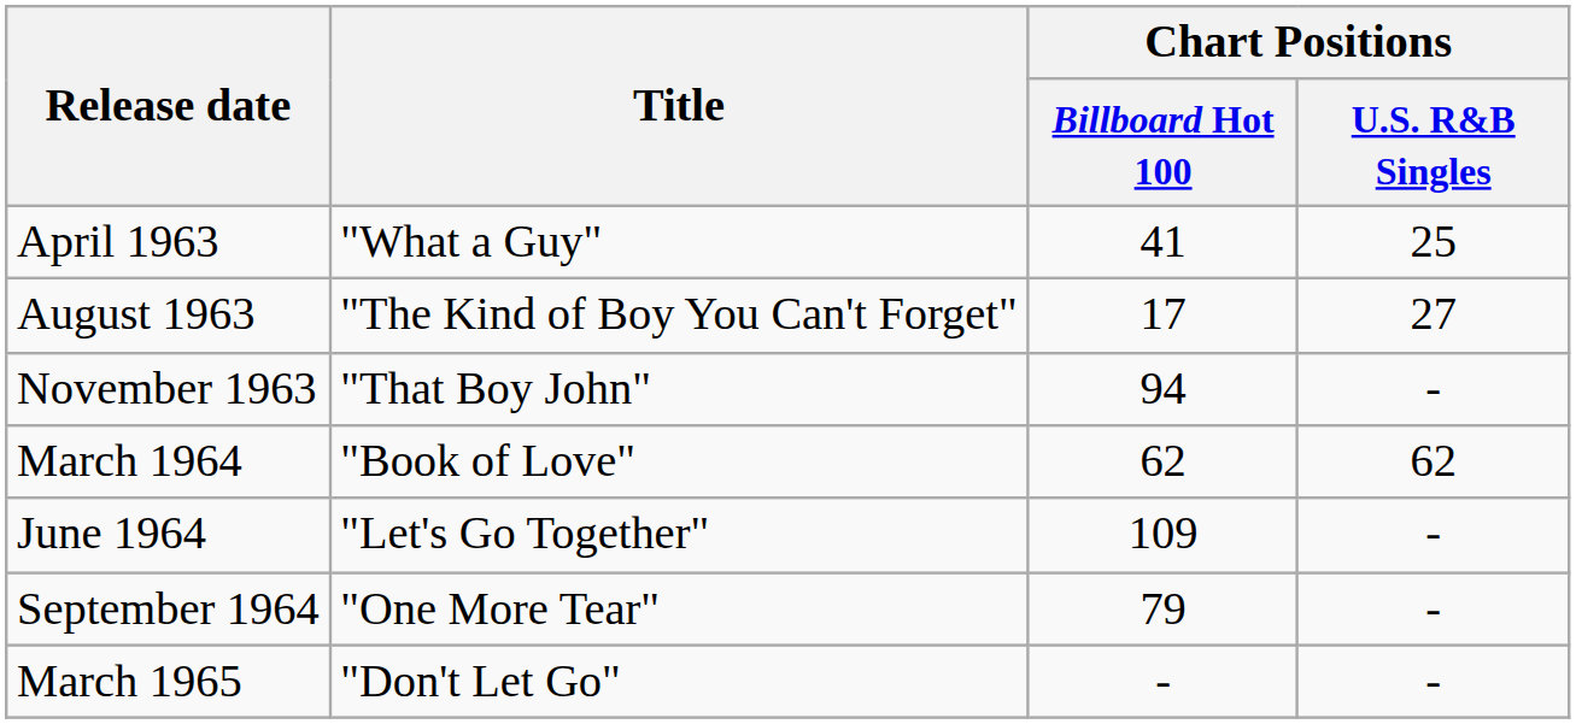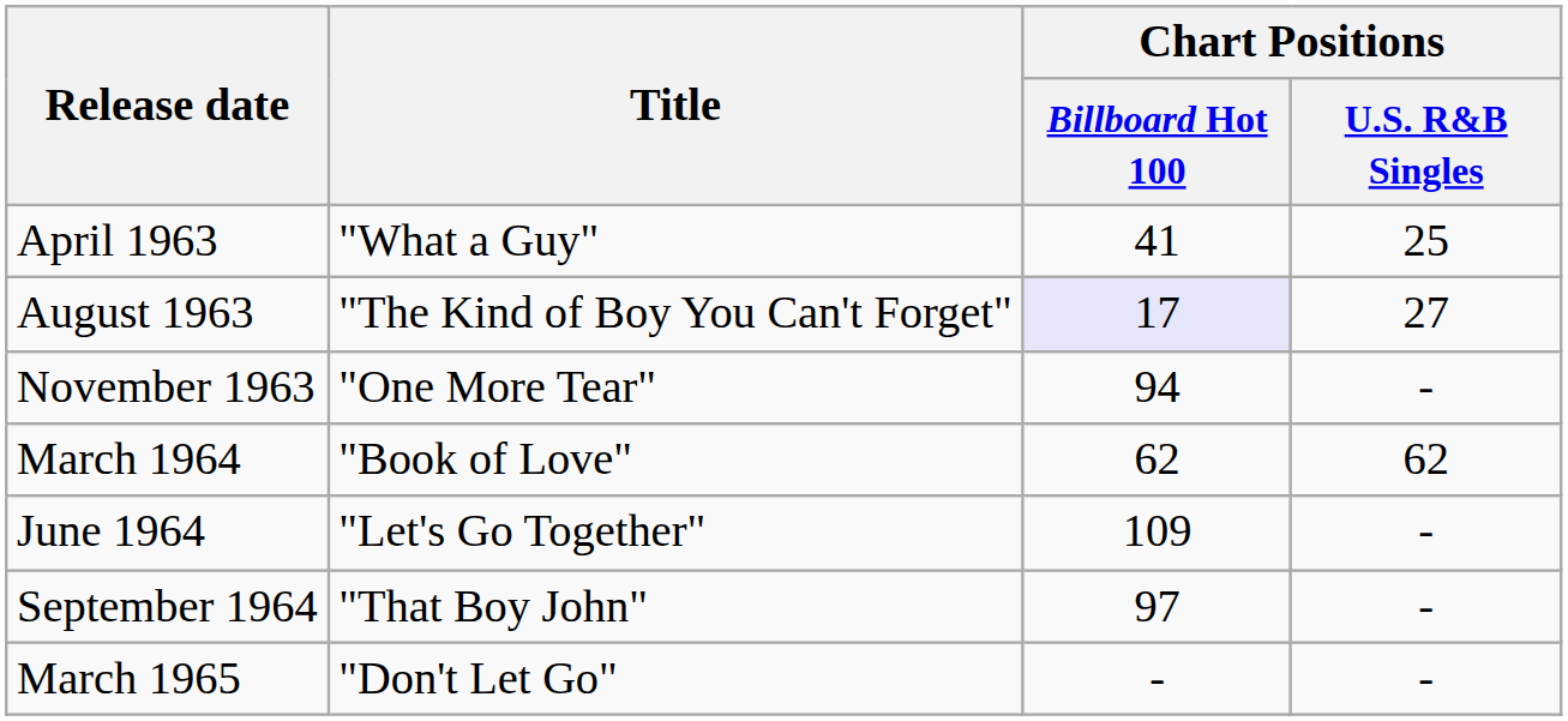 <table class="wikitable">
 <tr>
 <th rowspan="2">Release date</th>
 <th rowspan="2">Title</th>
 <th colspan="2">Chart Positions</th>
 </tr>
 <tr>
 <th width="86"><small><a href='#'><em>Billboard</em> Hot 100</a></small></th>
 <th width="86"><small><a href='#'>U.S. R&B Singles</a></small></th>
 </tr>
 <tr>
 <td>April 1963</td>
 <td>"What a Guy"</td>
 <td align="center">41</td>
 <td align="center">25</td>
 </tr>
 <tr>
 <td>August 1963</td>
 <td>"The Kind of Boy You Can't Forget"</td>
-<td align="center">17</td>
+<td align="center" style="background: lavender;">17</td>
 <td align="center">27</td>
 </tr>
 <tr>
 <td>November 1963</td>
-<td>"That Boy John"</td>
+<td>"One More Tear"</td>
 <td align="center">94</td>
 <td align="center">-</td>
 </tr>
 <tr>
 <td>March 1964</td>
 <td>"Book of Love"</td>
 <td align="center">62</td>
 <td align="center">62</td>
 </tr>
 <tr>
 <td>June 1964</td>
 <td>"Let's Go Together"</td>
 <td align="center">109</td>
 <td align="center">-</td>
 </tr>
 <tr>
 <td>September 1964</td>
-<td>"One More Tear"</td>
-<td align="center">79</td>
+<td>"That Boy John"</td>
+<td align="center">97</td>
 <td align="center">-</td>
 </tr>
 <tr>
 <td>March 1965</td>
 <td>"Don't Let Go"</td>
 <td align="center">-</td>
 <td align="center">-</td>
 </tr>
 </table>
